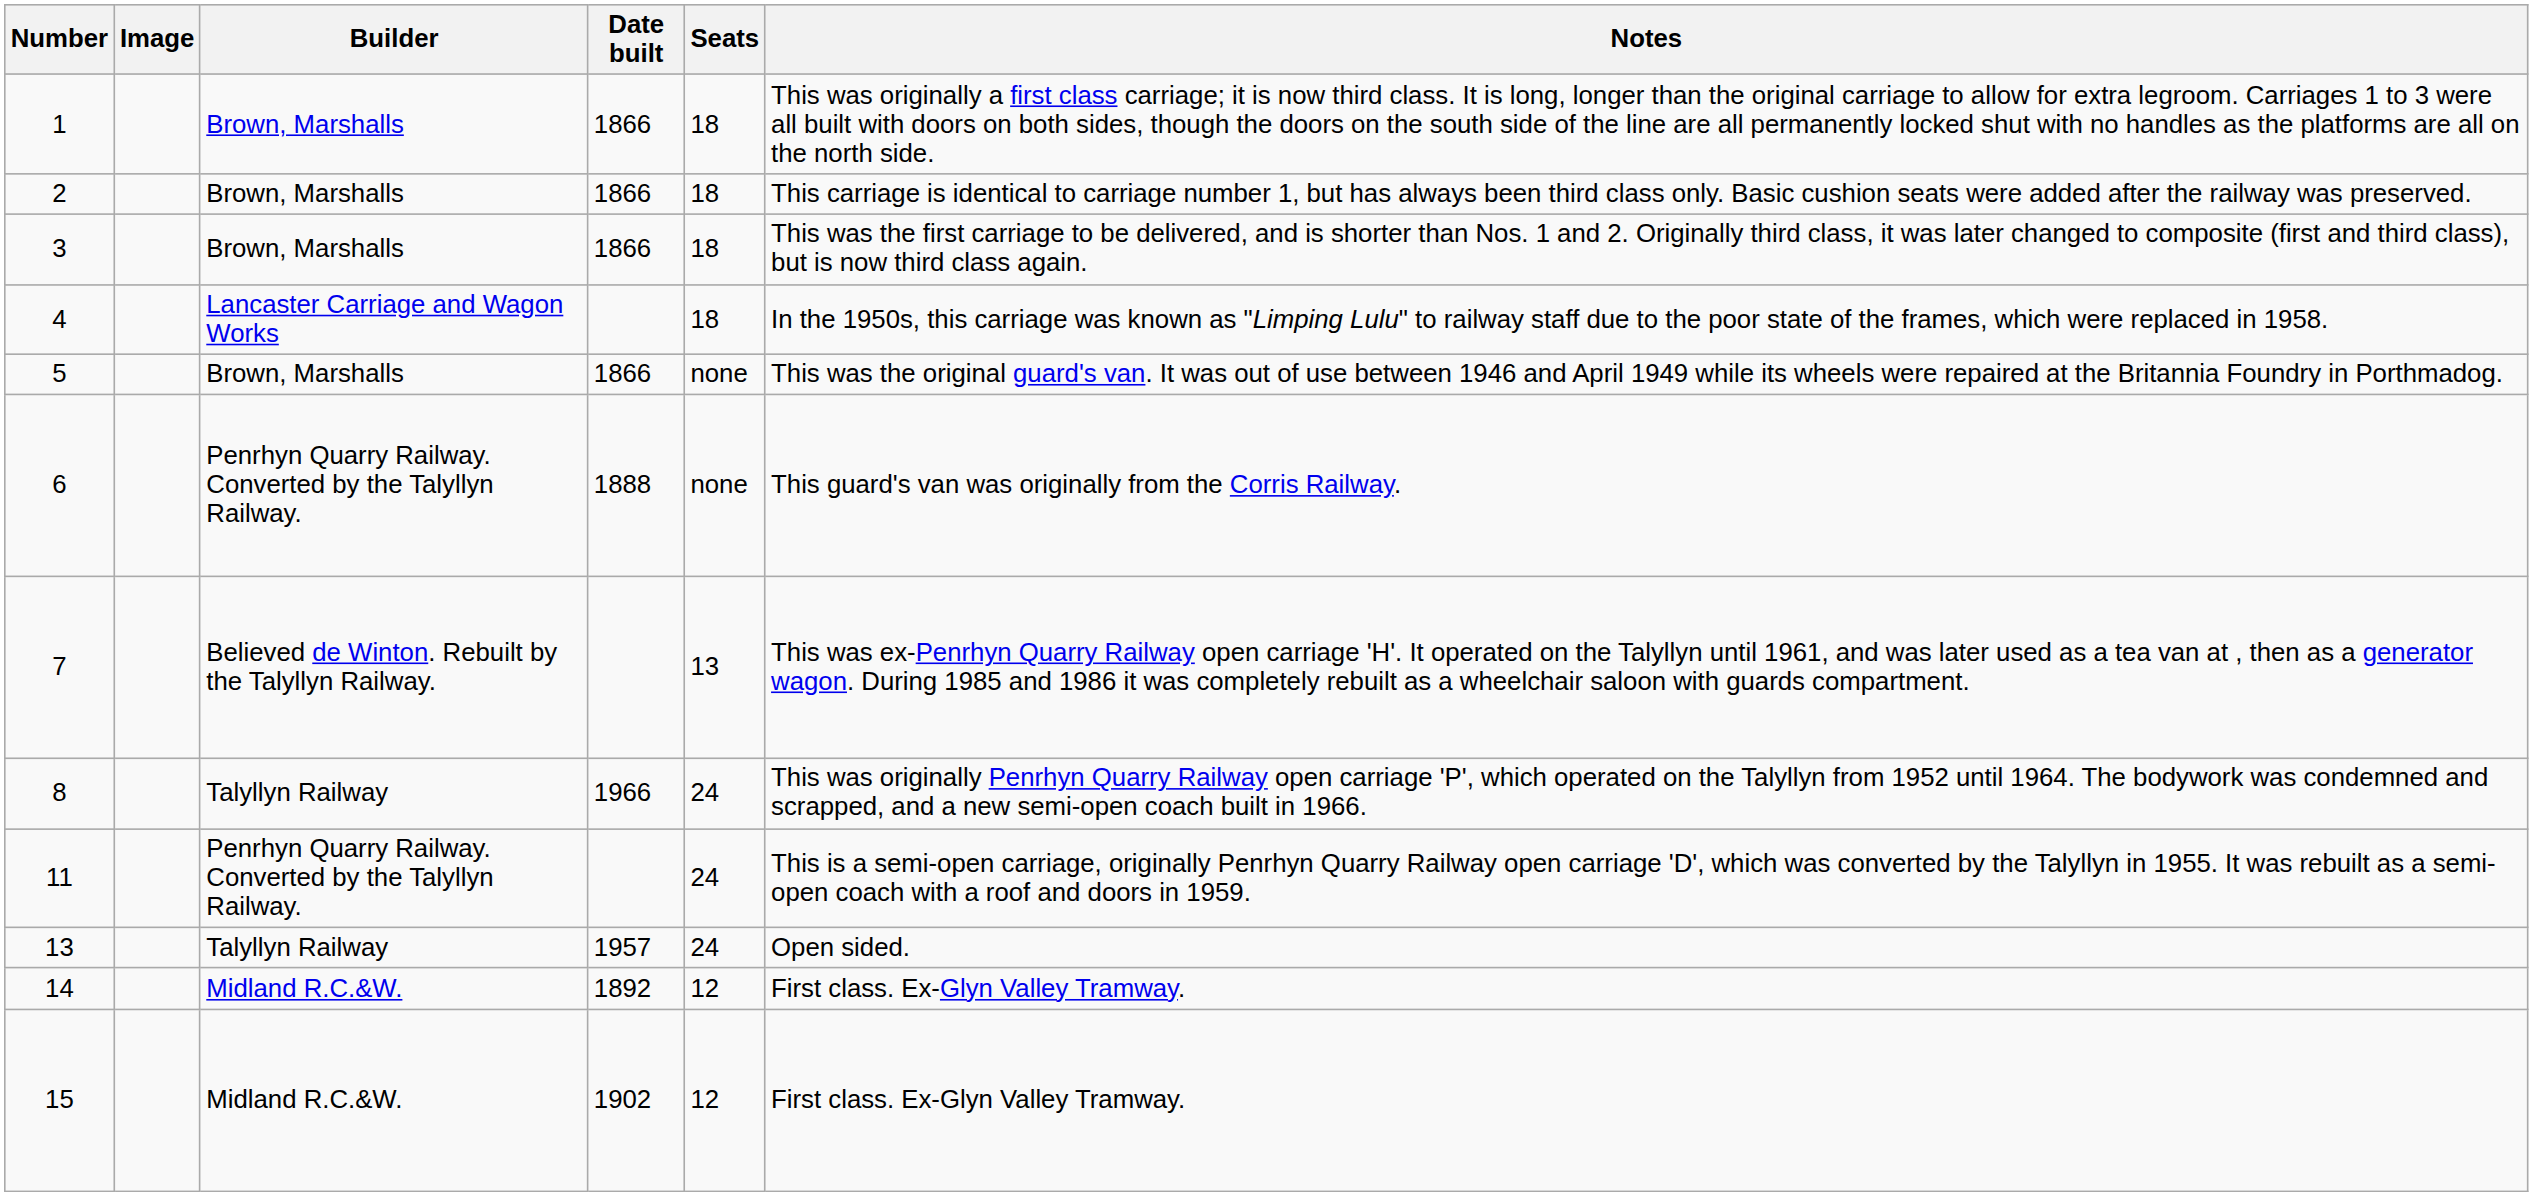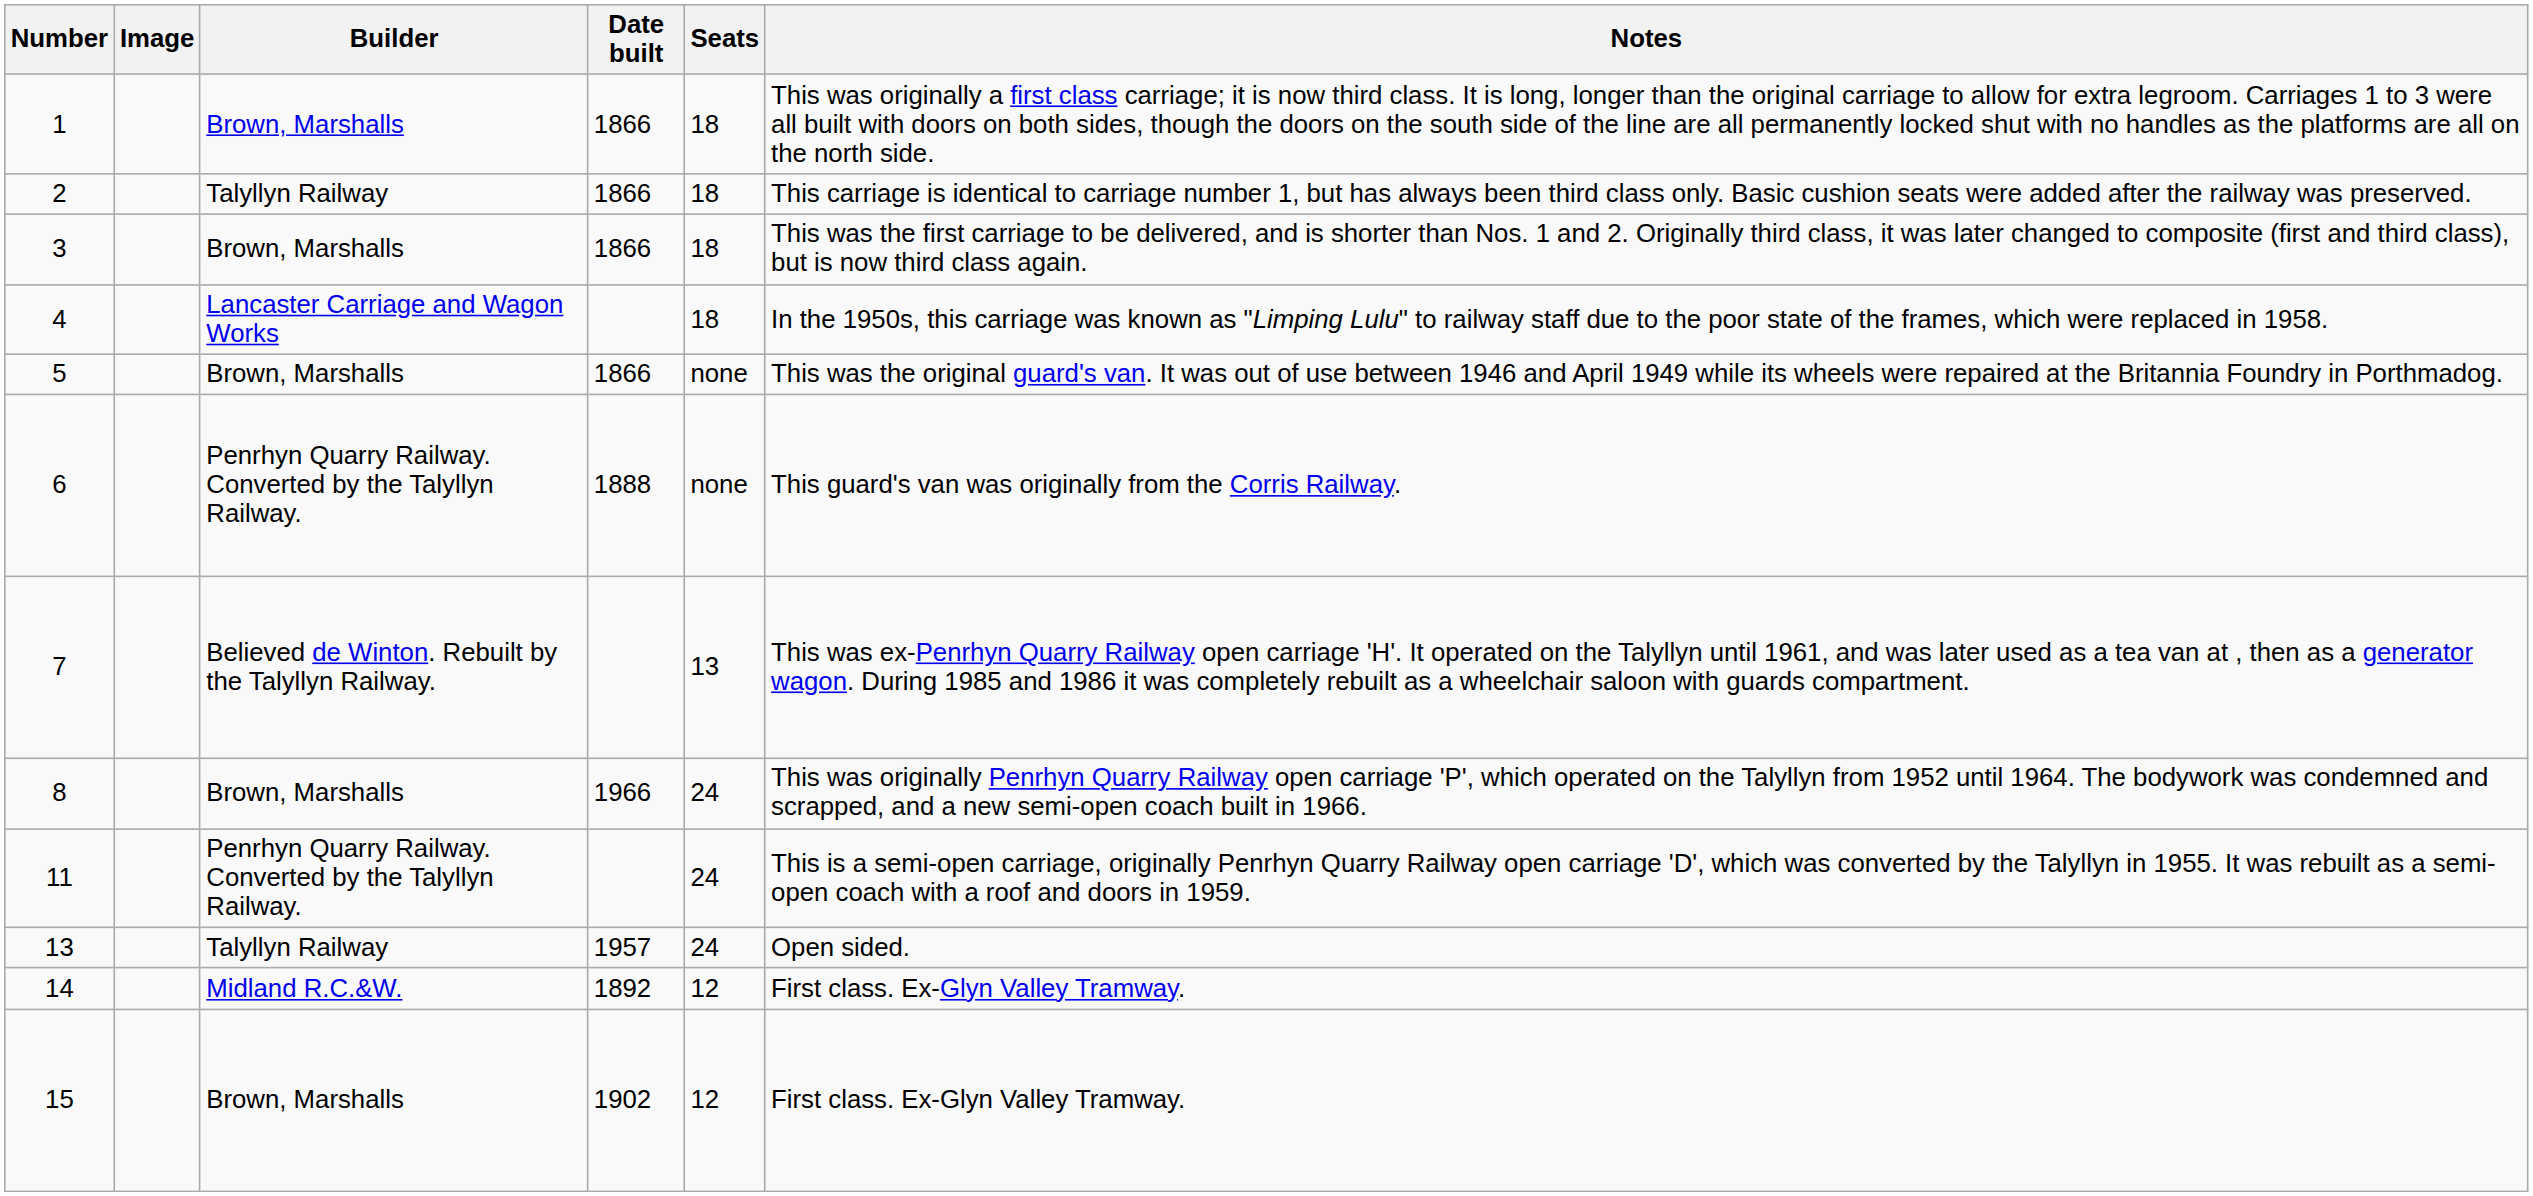 <table class="sort wikitable sortable">
 <tr>
 <th>Number</th>
 <th>Image</th>
 <th>Builder</th>
 <th>Date built</th>
 <th>Seats</th>
 <th>Notes</th>
 </tr>
 <tr>
 <td align="center">1</td>
 <td align="center"></td>
 <td><a href='#'>Brown, Marshalls</a></td>
 <td>1866</td>
 <td>18</td>
 <td>This was originally a <a href='#'>first class</a> carriage; it is now third class. It is  long,  longer than the original carriage to allow for extra legroom. Carriages 1 to 3 were all built with doors on both sides, though the doors on the south side of the line are all permanently locked shut with no handles as the platforms are all on the north side.</td>
 </tr>
 <tr>
 <td align="center">2</td>
 <td align="center"></td>
-<td>Brown, Marshalls</td>
+<td>Talyllyn Railway</td>
 <td>1866</td>
 <td>18</td>
 <td>This carriage is identical to carriage number 1, but has always been third class only. Basic cushion seats were added after the railway was preserved.</td>
 </tr>
 <tr>
 <td align="center">3</td>
 <td align="center"></td>
 <td>Brown, Marshalls</td>
 <td>1866</td>
 <td>18</td>
 <td>This was the first carriage to be delivered, and is  shorter than Nos. 1 and 2. Originally third class, it was later changed to composite (first and third class), but is now third class again.</td>
 </tr>
 <tr>
 <td align="center">4</td>
 <td align="center"></td>
 <td><a href='#'>Lancaster Carriage and Wagon Works</a></td>
 <td></td>
 <td>18</td>
 <td>In the 1950s, this carriage was known as "<em>Limping Lulu</em>" to railway staff due to the poor state of the frames, which were replaced in 1958.</td>
 </tr>
 <tr>
 <td align="center">5</td>
 <td align="center"></td>
 <td>Brown, Marshalls</td>
 <td>1866</td>
 <td>none</td>
 <td>This was the original <a href='#'>guard's van</a>. It was out of use between 1946 and April 1949 while its wheels were repaired at the Britannia Foundry in Porthmadog.</td>
 </tr>
 <tr style="height:113px">
 <td align="center">6</td>
 <td align="center"></td>
 <td>Penrhyn Quarry Railway. Converted by the Talyllyn Railway.</td>
 <td>1888</td>
 <td>none</td>
 <td>This guard's van was originally from the <a href='#'>Corris Railway</a>.</td>
 </tr>
 <tr style="height:113px">
 <td align="center">7</td>
 <td align="center"></td>
 <td>Believed <a href='#'>de Winton</a>. Rebuilt by the Talyllyn Railway.</td>
 <td></td>
 <td>13</td>
 <td>This was ex-<a href='#'>Penrhyn Quarry Railway</a> open carriage 'H'. It operated on the Talyllyn until 1961, and was later used as a tea van at , then as a <a href='#'>generator wagon</a>. During 1985 and 1986 it was completely rebuilt as a wheelchair saloon with guards compartment.</td>
 </tr>
 <tr>
 <td align="center">8</td>
 <td align="center"></td>
-<td>Talyllyn Railway</td>
+<td>Brown, Marshalls</td>
 <td>1966</td>
 <td>24</td>
 <td>This was originally <a href='#'>Penrhyn Quarry Railway</a> open carriage 'P', which operated on the Talyllyn from 1952 until 1964. The bodywork was condemned and scrapped, and a new semi-open coach built in 1966.</td>
 </tr>
 <tr>
 <td align="center">11</td>
 <td align="center"></td>
 <td>Penrhyn Quarry Railway. Converted by the Talyllyn Railway.</td>
 <td></td>
 <td>24</td>
 <td>This is a semi-open carriage, originally Penrhyn Quarry Railway open carriage 'D', which was converted by the Talyllyn in 1955. It was rebuilt as a semi-open coach with a roof and doors in 1959.</td>
 </tr>
 <tr>
 <td align="center">13</td>
 <td align="center"></td>
 <td>Talyllyn Railway</td>
 <td>1957</td>
 <td>24</td>
 <td>Open sided.</td>
 </tr>
 <tr>
 <td align="center">14</td>
 <td align="center"></td>
 <td><a href='#'>Midland R.C.&W.</a></td>
 <td>1892</td>
 <td>12</td>
 <td>First class. Ex-<a href='#'>Glyn Valley Tramway</a>.</td>
 </tr>
 <tr style="height:113px">
 <td align="center">15</td>
 <td align="center"></td>
-<td>Midland R.C.&W.</td>
+<td>Brown, Marshalls</td>
 <td>1902</td>
 <td>12</td>
 <td>First class. Ex-Glyn Valley Tramway.</td>
 </tr>
 </table>
